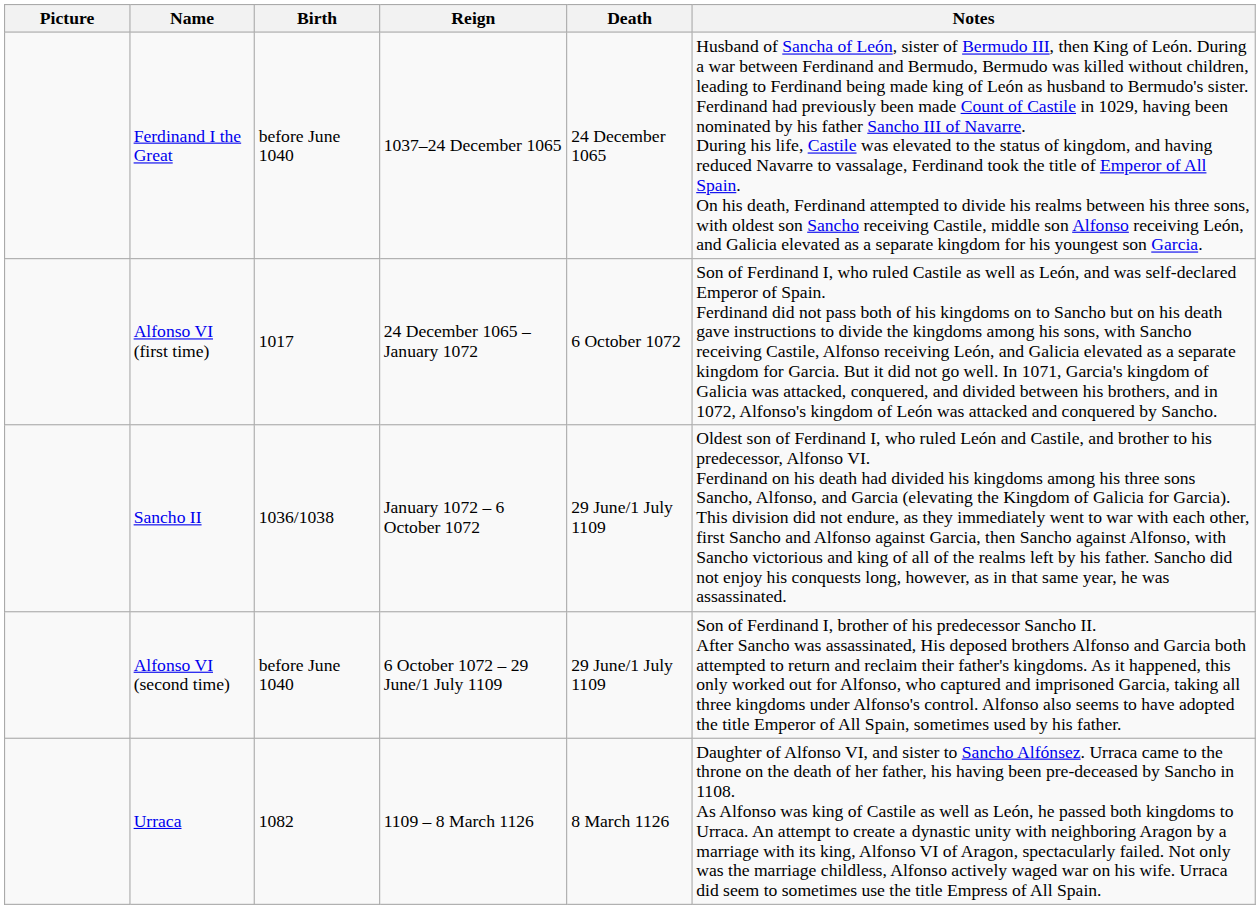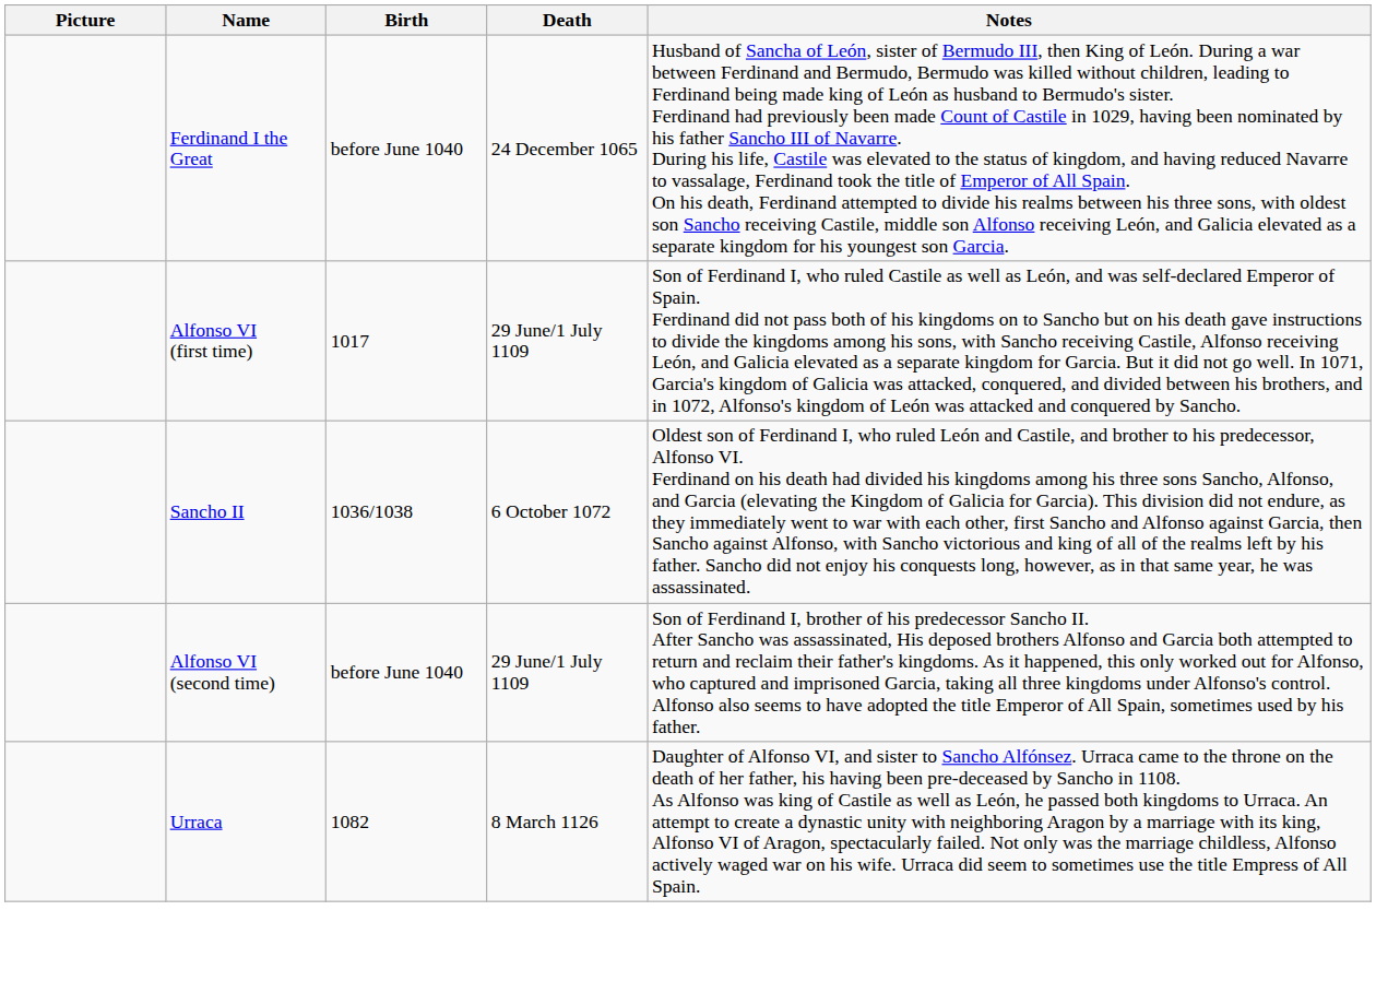 <table width=90% class="wikitable">
 <tr>
 <th style="width: 10%">Picture</th>
 <th style="width: 10%">Name</th>
 <th style="width: 10%">Birth</th>
-<th style="width: 15%">Reign</th>
 <th style="width: 10%">Death</th>
 <th style="width: 45%">Notes</th>
 </tr>
 <tr>
 <td></td>
 <td><a href='#'>Ferdinand I the Great</a></td>
 <td>before June 1040</td>
-<td>1037–24 December 1065</td>
 <td>24 December 1065</td>
 <td>Husband of <a href='#'>Sancha of León</a>, sister of <a href='#'>Bermudo III</a>, then King of León. During a war between Ferdinand and Bermudo, Bermudo was killed without children, leading to Ferdinand being made king of León as husband to Bermudo's sister.<br>Ferdinand had previously been made  <a href='#'>Count of Castile</a> in 1029, having been nominated by his father <a href='#'>Sancho III of Navarre</a>.<br>During his life, <a href='#'>Castile</a> was elevated to the status of kingdom, and having reduced Navarre to vassalage, Ferdinand took the title of <a href='#'>Emperor of All Spain</a>.<br>On his death, Ferdinand attempted to divide his realms between his three sons, with oldest son <a href='#'>Sancho</a> receiving Castile, middle son <a href='#'>Alfonso</a> receiving León, and Galicia elevated as a separate kingdom for his youngest son <a href='#'>Garcia</a>.</td>
 </tr>
 <tr>
 <td></td>
 <td><a href='#'>Alfonso VI</a><br>(first time)</td>
 <td>1017</td>
-<td>24 December 1065 – January 1072</td>
-<td>6 October 1072</td>
+<td>29 June/1 July 1109</td>
 <td>Son of Ferdinand I, who ruled Castile as well as León, and was self-declared Emperor of Spain.<br>Ferdinand did not pass both of his kingdoms on to Sancho but on his death gave instructions to divide the kingdoms among his sons, with Sancho receiving Castile, Alfonso receiving León, and Galicia elevated as a separate kingdom for Garcia. But it did not go well. In 1071, Garcia's kingdom of Galicia was attacked, conquered, and divided between his brothers, and in 1072,  Alfonso's kingdom of León was attacked and conquered by Sancho.</td>
 </tr>
 <tr>
 <td></td>
 <td><a href='#'>Sancho II</a></td>
 <td>1036/1038</td>
-<td>January 1072 – 6 October 1072</td>
-<td>29 June/1 July 1109</td>
+<td>6 October 1072</td>
 <td>Oldest son of Ferdinand I, who ruled León and Castile, and brother to his predecessor, Alfonso VI.<br>Ferdinand on his death had divided his kingdoms among his three sons Sancho, Alfonso, and Garcia (elevating the Kingdom of Galicia for Garcia). This division did not endure, as they immediately went to war with each other, first Sancho and Alfonso against Garcia, then Sancho against Alfonso, with Sancho victorious and king of all of the realms left by his father. Sancho did not enjoy his conquests long, however, as in that same year, he was assassinated.</td>
 </tr>
 <tr>
 <td></td>
 <td><a href='#'>Alfonso VI</a><br>(second time)</td>
 <td>before June 1040</td>
-<td>6 October 1072 – 29 June/1 July 1109</td>
 <td>29 June/1 July 1109</td>
 <td>Son of Ferdinand I, brother of his predecessor Sancho II.<br>After Sancho was assassinated, His deposed brothers Alfonso and Garcia both attempted to return and reclaim their father's kingdoms. As it happened, this only worked out for Alfonso, who captured and imprisoned Garcia, taking all three kingdoms under Alfonso's control. Alfonso also seems to have adopted the title Emperor of All Spain, sometimes used by his father.</td>
 </tr>
 <tr>
 <td></td>
 <td><a href='#'>Urraca</a></td>
 <td>1082</td>
-<td>1109 – 8 March 1126</td>
 <td>8 March 1126</td>
 <td>Daughter of Alfonso VI, and sister to <a href='#'>Sancho Alfónsez</a>. Urraca came to the throne on the death of her father, his having been pre-deceased by Sancho in 1108.<br>As Alfonso was king of Castile as well as León, he passed both kingdoms to Urraca. An attempt to create a dynastic unity  with neighboring Aragon by a marriage with its king, Alfonso VI of Aragon, spectacularly failed. Not only was the marriage childless, Alfonso actively waged war on his wife. Urraca did seem to sometimes use the title Empress of All Spain.</td>
 </tr>
 </table>
